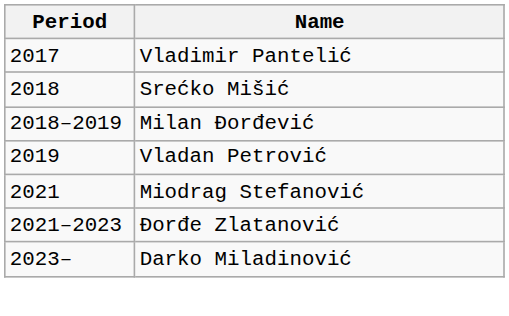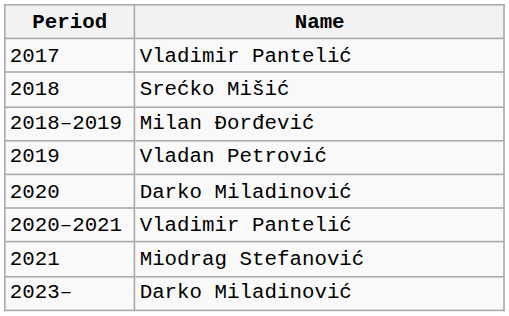 <table class="wikitable">
 <tr>
 <th width="75">Period</th>
 <th width="225">Name</th>
 </tr>
 <tr>
 <td>2017</td>
 <td> Vladimir Pantelić</td>
 </tr>
 <tr>
 <td>2018</td>
 <td> Srećko Mišić</td>
 </tr>
 <tr>
 <td>2018–2019</td>
 <td> Milan Đorđević</td>
 </tr>
 <tr>
 <td>2019</td>
 <td> Vladan Petrović</td>
 </tr>
 <tr>
+<td>2020</td>
+<td> Darko Miladinović</td>
+</tr>
+<tr>
+<td>2020–2021</td>
+<td> Vladimir Pantelić</td>
+</tr>
+<tr>
 <td>2021</td>
 <td> Miodrag Stefanović</td>
-</tr>
-<tr>
-<td>2021–2023</td>
-<td> Đorđe Zlatanović</td>
 </tr>
 <tr>
 <td>2023–</td>
 <td> Darko Miladinović</td>
 </tr>
 </table>
